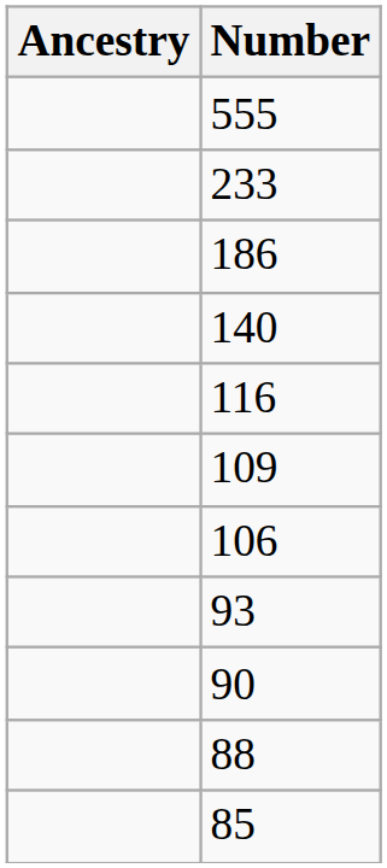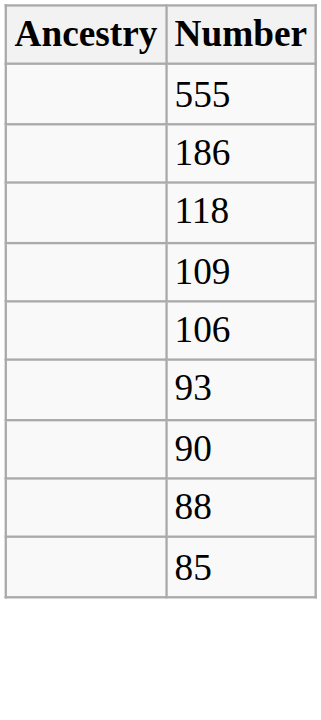 <table style="float: right; margin: 1em;" class="wikitable">
 <tr>
 <th>Ancestry</th>
 <th>Number</th>
 </tr>
 <tr>
 <td></td>
 <td>555</td>
 </tr>
 <tr>
 <td></td>
-<td>233</td>
-</tr>
-<tr>
-<td></td>
 <td>186</td>
 </tr>
 <tr>
 <td></td>
-<td>140</td>
-</tr>
-<tr>
-<td></td>
-<td>116</td>
+<td>118</td>
 </tr>
 <tr>
 <td></td>
 <td>109</td>
 </tr>
 <tr>
 <td></td>
 <td>106</td>
 </tr>
 <tr>
 <td></td>
 <td>93</td>
 </tr>
 <tr>
 <td></td>
 <td>90</td>
 </tr>
 <tr>
 <td></td>
 <td>88</td>
 </tr>
 <tr>
 <td></td>
 <td>85</td>
 </tr>
 </table>
